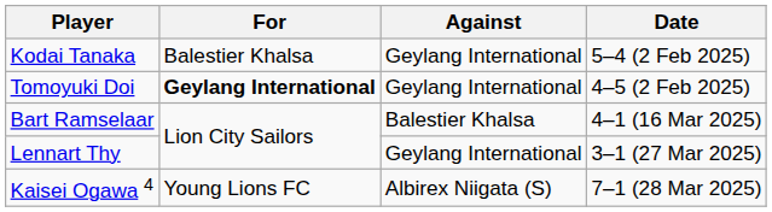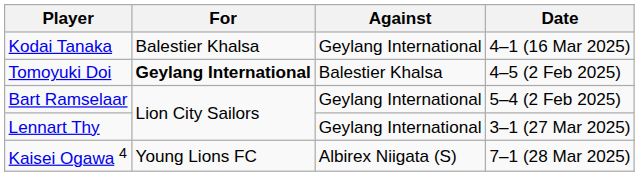 <table class="wikitable plainrowheaders sortable" style="font-size:90%">
 <tr>
 <th>Player</th>
 <th>For</th>
 <th>Against</th>
 <th>Date</th>
 </tr>
 <tr>
 <td rowspan=1> <a href='#'>Kodai Tanaka</a></td>
 <td rowspan=1>Balestier Khalsa</td>
 <td rowspan=1>Geylang International</td>
-<td rowspan=1>5–4 (2 Feb 2025)</td>
+<td rowspan=1>4–1 (16 Mar 2025)</td>
 </tr>
 <tr>
 <td rowspan=1> <a href='#'>Tomoyuki Doi</a></td>
 <td rowspan=1><strong>Geylang International</strong></td>
-<td rowspan=1>Geylang International</td>
+<td rowspan=1>Balestier Khalsa</td>
 <td rowspan=1>4–5 (2 Feb 2025)</td>
 </tr>
 <tr>
 <td rowspan=1> <a href='#'>Bart Ramselaar</a></td>
 <td rowspan=2>Lion City Sailors</td>
-<td rowspan=1>Balestier Khalsa</td>
-<td rowspan=1>4–1 (16 Mar 2025)</td>
+<td rowspan=1>Geylang International</td>
+<td rowspan=1>5–4 (2 Feb 2025)</td>
 </tr>
 <tr>
 <td rowspan=1> <a href='#'>Lennart Thy</a></td>
 <td rowspan=1>Geylang International</td>
 <td rowspan=1>3–1 (27 Mar 2025)</td>
 </tr>
 <tr>
 <td rowspan=1> <a href='#'>Kaisei Ogawa</a> <sup>4</sup></td>
 <td rowspan=1>Young Lions FC</td>
 <td rowspan=1>Albirex Niigata (S)</td>
 <td rowspan=1>7–1 (28 Mar 2025)</td>
 </tr>
 </table>
